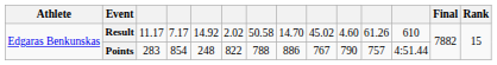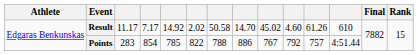 <table class=wikitable style=font-size:90%>
 <tr>
 <th>Athlete</th>
 <th>Event</th>
 <th></th>
 <th></th>
 <th></th>
 <th></th>
 <th></th>
 <th></th>
 <th></th>
 <th></th>
 <th></th>
 <th></th>
 <th>Final</th>
 <th>Rank</th>
 </tr>
 <tr align=center>
 <td rowspan=2 style=text-align:left><a href='#'>Edgaras Benkunskas</a></td>
 <th style=font-size:95%>Result</th>
 <td>11.17</td>
 <td>7.17</td>
 <td>14.92</td>
 <td>2.02</td>
 <td>50.58</td>
 <td>14.70</td>
 <td>45.02</td>
 <td>4.60</td>
 <td>61.26</td>
 <td>610</td>
 <td rowspan=2>7882</td>
 <td rowspan=2>15</td>
 </tr>
 <tr align=center>
 <th style=font-size:95%>Points</th>
 <td>283</td>
 <td>854</td>
-<td>248</td>
+<td>785</td>
 <td>822</td>
 <td>788</td>
 <td>886</td>
 <td>767</td>
-<td>790</td>
+<td>792</td>
 <td>757</td>
 <td>4:51.44</td>
 </tr>
 </table>
